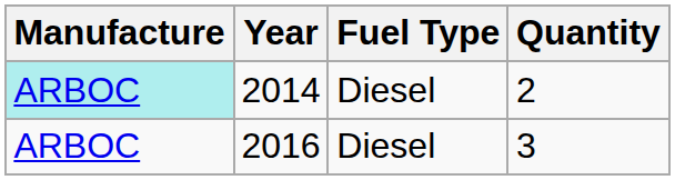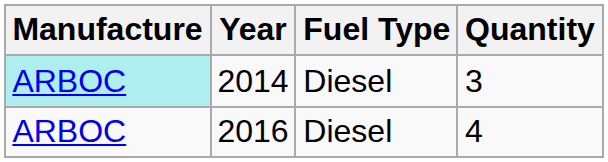 <table class="wikitable">
 <tr>
 <th>Manufacture</th>
 <th>Year</th>
 <th>Fuel Type</th>
 <th>Quantity</th>
 </tr>
 <tr>
 <td style="background: paleturquoise;"><a href='#'>ARBOC</a></td>
 <td>2014</td>
 <td>Diesel</td>
-<td>2</td>
+<td>3</td>
 </tr>
 <tr>
 <td><a href='#'>ARBOC</a></td>
 <td>2016</td>
 <td>Diesel</td>
-<td>3</td>
+<td>4</td>
 </tr>
 </table>
